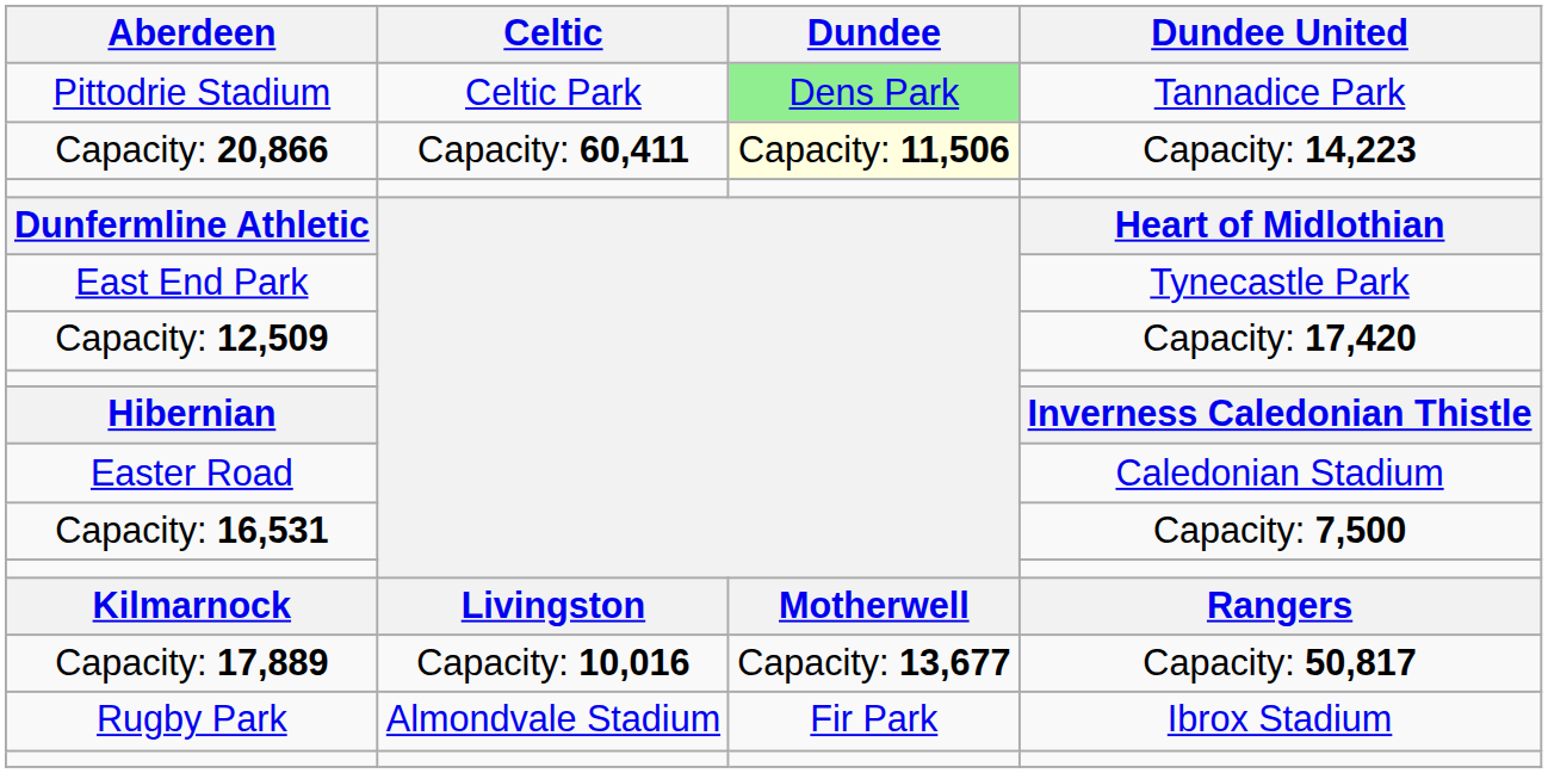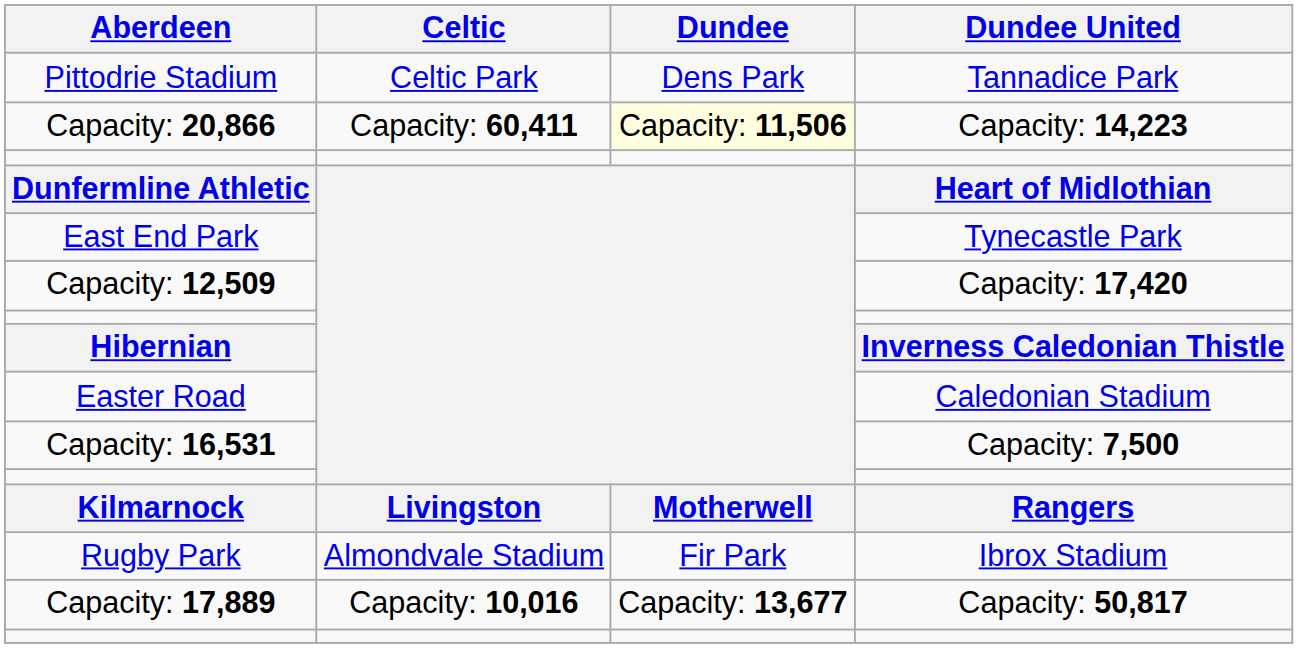 <table class="wikitable" style="text-align:center">
 <tr>
 <th><a href='#'>Aberdeen</a></th>
 <th><a href='#'>Celtic</a></th>
 <th><a href='#'>Dundee</a></th>
 <th><a href='#'>Dundee United</a></th>
 </tr>
 <tr>
 <td><a href='#'>Pittodrie Stadium</a></td>
 <td><a href='#'>Celtic Park</a></td>
-<td style="background: lightgreen;"><a href='#'>Dens Park</a></td>
+<td><a href='#'>Dens Park</a></td>
 <td><a href='#'>Tannadice Park</a></td>
 </tr>
 <tr>
 <td>Capacity: <strong>20,866</strong></td>
 <td>Capacity: <strong>60,411</strong></td>
 <td style="background: lightyellow;">Capacity: <strong>11,506</strong></td>
 <td>Capacity: <strong>14,223</strong></td>
 </tr>
 <tr>
 <td></td>
 <td></td>
 <td></td>
 <td></td>
 </tr>
 <tr>
 <th><a href='#'>Dunfermline Athletic</a></th>
 <th rowspan="8" colspan="2"></th>
 <th><a href='#'>Heart of Midlothian</a></th>
 </tr>
 <tr>
 <td><a href='#'>East End Park</a></td>
 <td><a href='#'>Tynecastle Park</a></td>
 </tr>
 <tr>
 <td>Capacity: <strong>12,509</strong></td>
 <td>Capacity: <strong>17,420</strong></td>
 </tr>
 <tr>
 <td></td>
 <td></td>
 </tr>
 <tr>
 <th><a href='#'>Hibernian</a></th>
 <th><a href='#'>Inverness Caledonian Thistle</a></th>
 </tr>
 <tr>
 <td><a href='#'>Easter Road</a></td>
 <td><a href='#'>Caledonian Stadium</a></td>
 </tr>
 <tr>
 <td>Capacity: <strong>16,531</strong></td>
 <td>Capacity: <strong>7,500</strong></td>
 </tr>
 <tr>
 <td></td>
 <td></td>
 </tr>
 <tr>
 <th><a href='#'>Kilmarnock</a></th>
 <th><a href='#'>Livingston</a></th>
 <th><a href='#'>Motherwell</a></th>
 <th><a href='#'>Rangers</a></th>
 </tr>
 <tr>
+<td><a href='#'>Rugby Park</a></td>
+<td><a href='#'>Almondvale Stadium</a></td>
+<td><a href='#'>Fir Park</a></td>
+<td><a href='#'>Ibrox Stadium</a></td>
+</tr>
+<tr>
 <td>Capacity: <strong>17,889</strong></td>
 <td>Capacity: <strong>10,016</strong></td>
 <td>Capacity: <strong>13,677</strong></td>
 <td>Capacity: <strong>50,817</strong></td>
-</tr>
-<tr>
-<td><a href='#'>Rugby Park</a></td>
-<td><a href='#'>Almondvale Stadium</a></td>
-<td><a href='#'>Fir Park</a></td>
-<td><a href='#'>Ibrox Stadium</a></td>
 </tr>
 <tr>
 <td></td>
 <td></td>
 <td></td>
 <td></td>
 </tr>
 </table>
